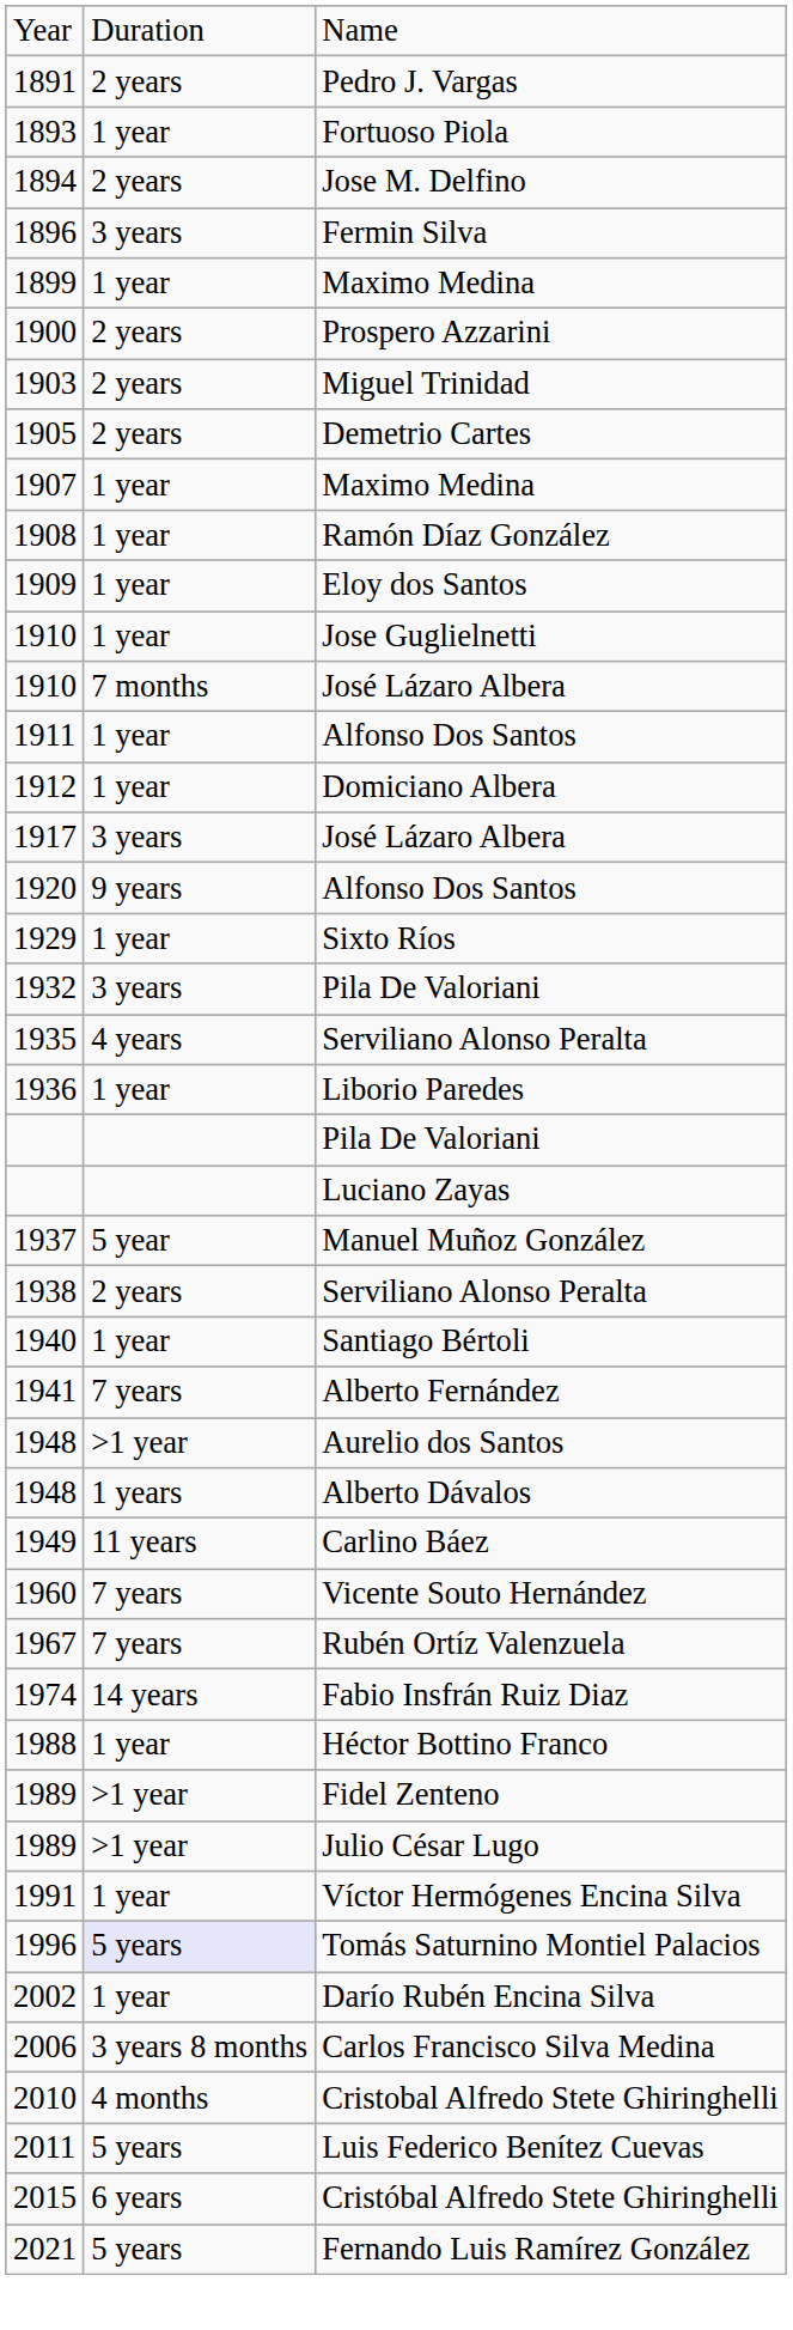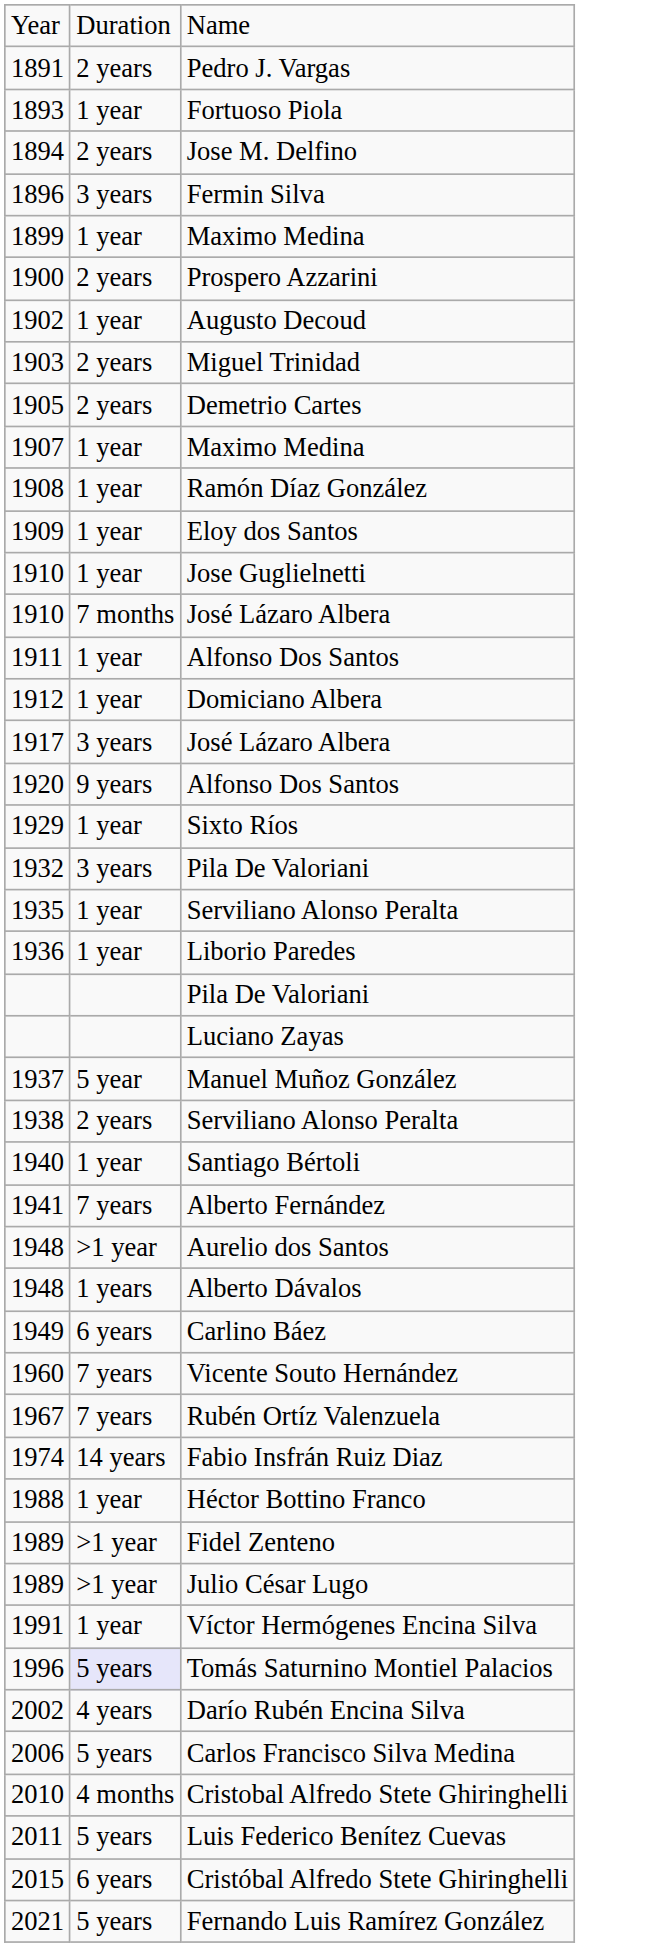 <table class="wikitable">
 <tr>
 <td>Year</td>
 <td>Duration</td>
 <td>Name</td>
 </tr>
 <tr>
 <td>1891</td>
 <td>2 years</td>
 <td>Pedro J. Vargas</td>
 </tr>
 <tr>
 <td>1893</td>
 <td>1 year</td>
 <td>Fortuoso Piola</td>
 </tr>
 <tr>
 <td>1894</td>
 <td>2 years</td>
 <td>Jose M. Delfino</td>
 </tr>
 <tr>
 <td>1896</td>
 <td>3 years</td>
 <td>Fermin Silva</td>
 </tr>
 <tr>
 <td>1899</td>
 <td>1 year</td>
 <td>Maximo Medina</td>
 </tr>
 <tr>
 <td>1900</td>
 <td>2 years</td>
 <td>Prospero Azzarini</td>
+</tr>
+<tr>
+<td>1902</td>
+<td>1 year</td>
+<td>Augusto Decoud</td>
 </tr>
 <tr>
 <td>1903</td>
 <td>2 years</td>
 <td>Miguel Trinidad</td>
 </tr>
 <tr>
 <td>1905</td>
 <td>2 years</td>
 <td>Demetrio Cartes</td>
 </tr>
 <tr>
 <td>1907</td>
 <td>1 year</td>
 <td>Maximo Medina</td>
 </tr>
 <tr>
 <td>1908</td>
 <td>1 year</td>
 <td>Ramón Díaz González</td>
 </tr>
 <tr>
 <td>1909</td>
 <td>1 year</td>
 <td>Eloy dos Santos</td>
 </tr>
 <tr>
 <td>1910</td>
 <td>1 year</td>
 <td>Jose Guglielnetti</td>
 </tr>
 <tr>
 <td>1910</td>
 <td>7 months</td>
 <td>José Lázaro Albera</td>
 </tr>
 <tr>
 <td>1911</td>
 <td>1 year</td>
 <td>Alfonso Dos Santos</td>
 </tr>
 <tr>
 <td>1912</td>
 <td>1 year</td>
 <td>Domiciano Albera</td>
 </tr>
 <tr>
 <td>1917</td>
 <td>3 years</td>
 <td>José Lázaro Albera</td>
 </tr>
 <tr>
 <td>1920</td>
 <td>9 years</td>
 <td>Alfonso Dos Santos</td>
 </tr>
 <tr>
 <td>1929</td>
 <td>1 year</td>
 <td>Sixto Ríos</td>
 </tr>
 <tr>
 <td>1932</td>
 <td>3 years</td>
 <td>Pila De Valoriani</td>
 </tr>
 <tr>
 <td>1935</td>
-<td>4 years</td>
+<td>1 year</td>
 <td>Serviliano Alonso Peralta</td>
 </tr>
 <tr>
 <td>1936</td>
 <td>1 year</td>
 <td>Liborio Paredes</td>
 </tr>
 <tr>
 <td></td>
 <td></td>
 <td>Pila De Valoriani</td>
 </tr>
 <tr>
 <td></td>
 <td></td>
 <td>Luciano Zayas</td>
 </tr>
 <tr>
 <td>1937</td>
 <td>5 year</td>
 <td>Manuel Muñoz González</td>
 </tr>
 <tr>
 <td>1938</td>
 <td>2 years</td>
 <td>Serviliano Alonso Peralta</td>
 </tr>
 <tr>
 <td>1940</td>
 <td>1 year</td>
 <td>Santiago Bértoli</td>
 </tr>
 <tr>
 <td>1941</td>
 <td>7 years</td>
 <td>Alberto Fernández</td>
 </tr>
 <tr>
 <td>1948</td>
 <td>>1 year</td>
 <td>Aurelio dos Santos</td>
 </tr>
 <tr>
 <td>1948</td>
 <td>1 years</td>
 <td>Alberto Dávalos</td>
 </tr>
 <tr>
 <td>1949</td>
-<td>11 years</td>
+<td>6 years</td>
 <td>Carlino Báez</td>
 </tr>
 <tr>
 <td>1960</td>
 <td>7 years</td>
 <td>Vicente Souto Hernández</td>
 </tr>
 <tr>
 <td>1967</td>
 <td>7 years</td>
 <td>Rubén Ortíz Valenzuela</td>
 </tr>
 <tr>
 <td>1974</td>
 <td>14 years</td>
 <td>Fabio Insfrán Ruiz Diaz</td>
 </tr>
 <tr>
 <td>1988</td>
 <td>1 year</td>
 <td>Héctor Bottino Franco</td>
 </tr>
 <tr>
 <td>1989</td>
 <td>>1 year</td>
 <td>Fidel Zenteno</td>
 </tr>
 <tr>
 <td>1989</td>
 <td>>1 year</td>
 <td>Julio César Lugo</td>
 </tr>
 <tr>
 <td>1991</td>
 <td>1 year</td>
 <td>Víctor Hermógenes Encina Silva</td>
 </tr>
 <tr>
 <td>1996</td>
 <td style="background: lavender;">5 years</td>
 <td>Tomás Saturnino Montiel Palacios</td>
 </tr>
 <tr>
 <td>2002</td>
-<td>1 year</td>
+<td>4 years</td>
 <td>Darío Rubén Encina Silva</td>
 </tr>
 <tr>
 <td>2006</td>
-<td>3 years 8 months</td>
+<td>5 years</td>
 <td>Carlos Francisco Silva Medina</td>
 </tr>
 <tr>
 <td>2010</td>
 <td>4 months</td>
 <td>Cristobal Alfredo Stete Ghiringhelli</td>
 </tr>
 <tr>
 <td>2011</td>
 <td>5 years</td>
 <td>Luis Federico Benítez Cuevas</td>
 </tr>
 <tr>
 <td>2015</td>
 <td>6 years</td>
 <td>Cristóbal Alfredo Stete Ghiringhelli</td>
 </tr>
 <tr>
 <td>2021</td>
 <td>5 years</td>
 <td>Fernando Luis Ramírez González</td>
 </tr>
 </table>
